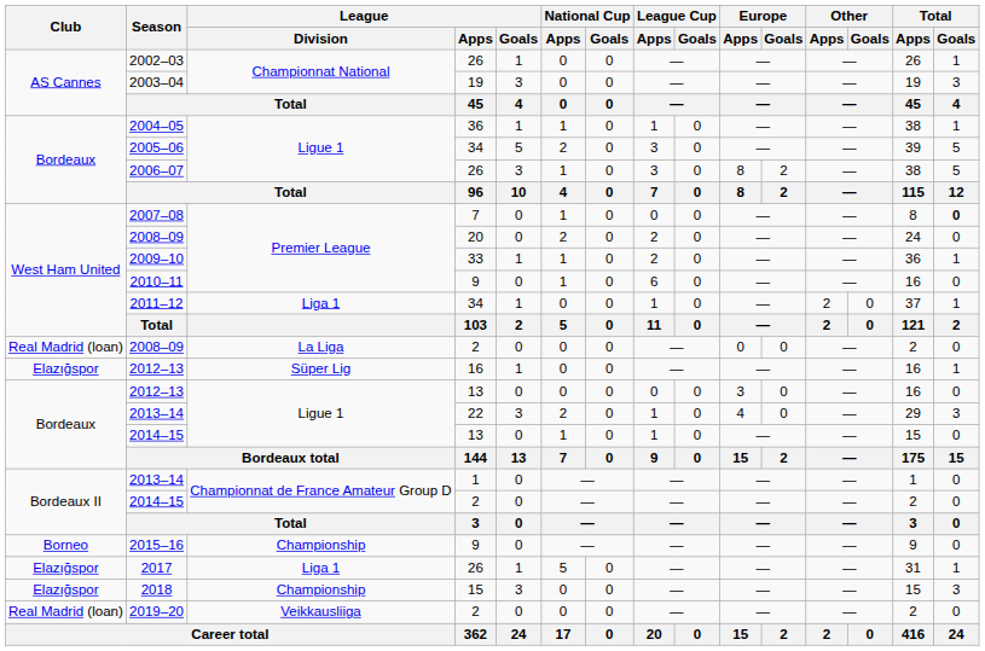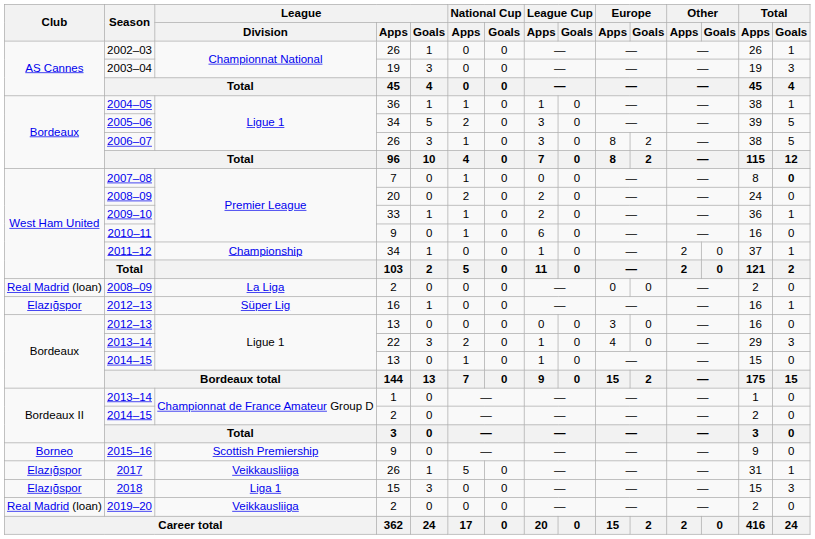 <table class="wikitable" style="text-align: center;">
 <tr>
 <th rowspan="2">Club</th>
 <th rowspan="2">Season</th>
 <th colspan="3">League</th>
 <th colspan="2">National Cup</th>
 <th colspan="2">League Cup</th>
 <th colspan="2">Europe</th>
 <th colspan="2">Other</th>
 <th colspan="2">Total</th>
 </tr>
 <tr>
 <th>Division</th>
 <th>Apps</th>
 <th>Goals</th>
 <th>Apps</th>
 <th>Goals</th>
 <th>Apps</th>
 <th>Goals</th>
 <th>Apps</th>
 <th>Goals</th>
 <th>Apps</th>
 <th>Goals</th>
 <th>Apps</th>
 <th>Goals</th>
 </tr>
 <tr>
 <td rowspan="3"><a href='#'>AS Cannes</a></td>
 <td>2002–03</td>
 <td rowspan="2"><a href='#'>Championnat National</a></td>
 <td>26</td>
 <td>1</td>
 <td>0</td>
 <td>0</td>
 <td colspan="2">―</td>
 <td colspan="2">―</td>
 <td colspan="2">―</td>
 <td>26</td>
 <td>1</td>
 </tr>
 <tr>
 <td>2003–04</td>
 <td>19</td>
 <td>3</td>
 <td>0</td>
 <td>0</td>
 <td colspan="2">―</td>
 <td colspan="2">―</td>
 <td colspan="2">―</td>
 <td>19</td>
 <td>3</td>
 </tr>
 <tr>
 <th colspan="2">Total</th>
 <th>45</th>
 <th>4</th>
 <th>0</th>
 <th>0</th>
 <th colspan="2">―</th>
 <th colspan="2">―</th>
 <th colspan="2">―</th>
 <th>45</th>
 <th>4</th>
 </tr>
 <tr>
 <td rowspan="4"><a href='#'>Bordeaux</a></td>
 <td><a href='#'>2004–05</a></td>
 <td rowspan="3"><a href='#'>Ligue 1</a></td>
 <td>36</td>
 <td>1</td>
 <td>1</td>
 <td>0</td>
 <td>1</td>
 <td>0</td>
 <td colspan="2">―</td>
 <td colspan="2">―</td>
 <td>38</td>
 <td>1</td>
 </tr>
 <tr>
 <td><a href='#'>2005–06</a></td>
 <td>34</td>
 <td>5</td>
 <td>2</td>
 <td>0</td>
 <td>3</td>
 <td>0</td>
 <td colspan="2">―</td>
 <td colspan="2">―</td>
 <td>39</td>
 <td>5</td>
 </tr>
 <tr>
 <td><a href='#'>2006–07</a></td>
 <td>26</td>
 <td>3</td>
 <td>1</td>
 <td>0</td>
 <td>3</td>
 <td>0</td>
 <td>8</td>
 <td>2</td>
 <td colspan="2">―</td>
 <td>38</td>
 <td>5</td>
 </tr>
 <tr>
 <th colspan="2">Total</th>
 <th>96</th>
 <th>10</th>
 <th>4</th>
 <th>0</th>
 <th>7</th>
 <th>0</th>
 <th>8</th>
 <th>2</th>
 <th colspan="2">―</th>
 <th>115</th>
 <th>12</th>
 </tr>
 <tr>
 <td rowspan="6"><a href='#'>West Ham United</a></td>
 <td><a href='#'>2007–08</a></td>
 <td rowspan="4"><a href='#'>Premier League</a></td>
 <td>7</td>
 <td>0</td>
 <td>1</td>
 <td>0</td>
 <td>0</td>
 <td>0</td>
 <td colspan="2">―</td>
 <td colspan="2">―</td>
 <td>8</td>
 <td><strong>0</strong></td>
 </tr>
 <tr>
 <td><a href='#'>2008–09</a></td>
 <td>20</td>
 <td>0</td>
 <td>2</td>
 <td>0</td>
 <td>2</td>
 <td>0</td>
 <td colspan="2">―</td>
 <td colspan="2">―</td>
 <td>24</td>
 <td>0</td>
 </tr>
 <tr>
 <td><a href='#'>2009–10</a></td>
 <td>33</td>
 <td>1</td>
 <td>1</td>
 <td>0</td>
 <td>2</td>
 <td>0</td>
 <td colspan="2">―</td>
 <td colspan="2">―</td>
 <td>36</td>
 <td>1</td>
 </tr>
 <tr>
 <td><a href='#'>2010–11</a></td>
 <td>9</td>
 <td>0</td>
 <td>1</td>
 <td>0</td>
 <td>6</td>
 <td>0</td>
 <td colspan="2">―</td>
 <td colspan="2">―</td>
 <td>16</td>
 <td>0</td>
 </tr>
 <tr>
 <td><a href='#'>2011–12</a></td>
-<td><a href='#'>Liga 1</a></td>
+<td><a href='#'>Championship</a></td>
 <td>34</td>
 <td>1</td>
 <td>0</td>
 <td>0</td>
 <td>1</td>
 <td>0</td>
 <td colspan="2">―</td>
 <td>2</td>
 <td>0</td>
 <td>37</td>
 <td>1</td>
 </tr>
 <tr>
 <th>Total</th>
 <th></th>
 <th>103</th>
 <th>2</th>
 <th>5</th>
 <th>0</th>
 <th>11</th>
 <th>0</th>
 <th colspan="2">―</th>
 <th>2</th>
 <th>0</th>
 <th>121</th>
 <th>2</th>
 </tr>
 <tr>
 <td><a href='#'>Real Madrid</a> (loan)</td>
 <td><a href='#'>2008–09</a></td>
 <td><a href='#'>La Liga</a></td>
 <td>2</td>
 <td>0</td>
 <td>0</td>
 <td>0</td>
 <td colspan="2">―</td>
 <td>0</td>
 <td>0</td>
 <td colspan="2">―</td>
 <td>2</td>
 <td>0</td>
 </tr>
 <tr>
 <td><a href='#'>Elazığspor</a></td>
 <td><a href='#'>2012–13</a></td>
 <td><a href='#'>Süper Lig</a></td>
 <td>16</td>
 <td>1</td>
 <td>0</td>
 <td>0</td>
 <td colspan="2">―</td>
 <td colspan="2">―</td>
 <td colspan="2">―</td>
 <td>16</td>
 <td>1</td>
 </tr>
 <tr>
 <td rowspan="4">Bordeaux</td>
 <td><a href='#'>2012–13</a></td>
 <td rowspan="3">Ligue 1</td>
 <td>13</td>
 <td>0</td>
 <td>0</td>
 <td>0</td>
 <td>0</td>
 <td>0</td>
 <td>3</td>
 <td>0</td>
 <td colspan="2">―</td>
 <td>16</td>
 <td>0</td>
 </tr>
 <tr>
 <td><a href='#'>2013–14</a></td>
 <td>22</td>
 <td>3</td>
 <td>2</td>
 <td>0</td>
 <td>1</td>
 <td>0</td>
 <td>4</td>
 <td>0</td>
 <td colspan="2">―</td>
 <td>29</td>
 <td>3</td>
 </tr>
 <tr>
 <td><a href='#'>2014–15</a></td>
 <td>13</td>
 <td>0</td>
 <td>1</td>
 <td>0</td>
 <td>1</td>
 <td>0</td>
 <td colspan="2">―</td>
 <td colspan="2">―</td>
 <td>15</td>
 <td>0</td>
 </tr>
 <tr>
 <th colspan="2">Bordeaux total</th>
 <th>144</th>
 <th>13</th>
 <th>7</th>
 <th>0</th>
 <th>9</th>
 <th>0</th>
 <th>15</th>
 <th>2</th>
 <th colspan="2">―</th>
 <th>175</th>
 <th>15</th>
 </tr>
 <tr>
 <td rowspan="3">Bordeaux II</td>
 <td><a href='#'>2013–14</a></td>
 <td rowspan="2"><a href='#'>Championnat de France Amateur</a> Group D</td>
 <td>1</td>
 <td>0</td>
 <td colspan="2">―</td>
 <td colspan="2">―</td>
 <td colspan="2">―</td>
 <td colspan="2">―</td>
 <td>1</td>
 <td>0</td>
 </tr>
 <tr>
 <td><a href='#'>2014–15</a></td>
 <td>2</td>
 <td>0</td>
 <td colspan="2">―</td>
 <td colspan="2">―</td>
 <td colspan="2">―</td>
 <td colspan="2">―</td>
 <td>2</td>
 <td>0</td>
 </tr>
 <tr>
 <th colspan="2">Total</th>
 <th>3</th>
 <th>0</th>
 <th colspan="2">―</th>
 <th colspan="2">―</th>
 <th colspan="2">―</th>
 <th colspan="2">―</th>
 <th>3</th>
 <th>0</th>
 </tr>
 <tr>
 <td><a href='#'>Borneo</a></td>
 <td><a href='#'>2015–16</a></td>
-<td><a href='#'>Championship</a></td>
+<td><a href='#'>Scottish Premiership</a></td>
 <td>9</td>
 <td>0</td>
 <td colspan="2">―</td>
 <td colspan="2">―</td>
 <td colspan="2">―</td>
 <td colspan="2">―</td>
 <td>9</td>
 <td>0</td>
 </tr>
 <tr>
 <td><a href='#'>Elazığspor</a></td>
 <td><a href='#'>2017</a></td>
-<td><a href='#'>Liga 1</a></td>
+<td><a href='#'>Veikkausliiga</a></td>
 <td>26</td>
 <td>1</td>
 <td>5</td>
 <td>0</td>
 <td colspan="2">―</td>
 <td colspan="2">―</td>
 <td colspan="2">―</td>
 <td>31</td>
 <td>1</td>
 </tr>
 <tr>
 <td><a href='#'>Elazığspor</a></td>
 <td><a href='#'>2018</a></td>
-<td><a href='#'>Championship</a></td>
+<td><a href='#'>Liga 1</a></td>
 <td>15</td>
 <td>3</td>
 <td>0</td>
 <td>0</td>
 <td colspan="2">―</td>
 <td colspan="2">―</td>
 <td colspan="2">―</td>
 <td>15</td>
 <td>3</td>
 </tr>
 <tr>
 <td><a href='#'>Real Madrid</a> (loan)</td>
 <td><a href='#'>2019–20</a></td>
 <td><a href='#'>Veikkausliiga</a></td>
 <td>2</td>
 <td>0</td>
 <td>0</td>
 <td>0</td>
 <td colspan="2">―</td>
 <td colspan="2">―</td>
 <td colspan="2">―</td>
 <td>2</td>
 <td>0</td>
 </tr>
 <tr>
 <th colspan="3">Career total</th>
 <th>362</th>
 <th>24</th>
 <th>17</th>
 <th>0</th>
 <th>20</th>
 <th>0</th>
 <th>15</th>
 <th>2</th>
 <th>2</th>
 <th>0</th>
 <th>416</th>
 <th>24</th>
 </tr>
 </table>
